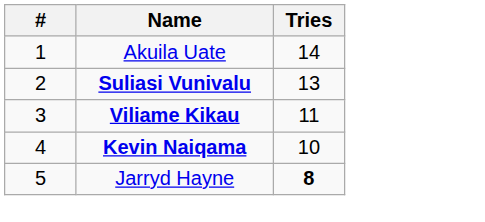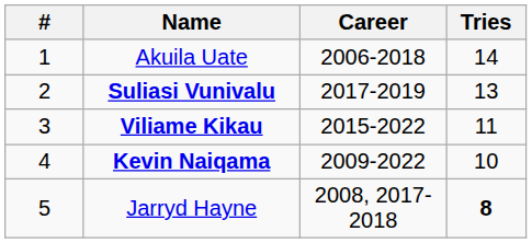 <table class="wikitable sortable" style="text-align:center;">
 <tr>
 <th width=50px>#</th>
 <th style="width:150px;">Name</th>
+<th style="width:100px;">Career</th>
 <th width=50px>Tries</th>
 </tr>
 <tr>
 <td>1</td>
 <td><a href='#'>Akuila Uate</a></td>
+<td>2006-2018</td>
 <td>14</td>
 </tr>
 <tr>
 <td>2</td>
 <td><strong><a href='#'>Suliasi Vunivalu</a></strong></td>
+<td>2017-2019</td>
 <td>13</td>
 </tr>
 <tr>
 <td>3</td>
 <td><strong><a href='#'>Viliame Kikau</a></strong></td>
+<td>2015-2022</td>
 <td>11</td>
 </tr>
 <tr>
 <td>4</td>
 <td><strong><a href='#'>Kevin Naiqama</a></strong></td>
+<td>2009-2022</td>
 <td>10</td>
 </tr>
 <tr>
 <td>5</td>
 <td><a href='#'>Jarryd Hayne</a></td>
+<td>2008, 2017-2018</td>
 <td><strong>8</strong></td>
 </tr>
 </table>
